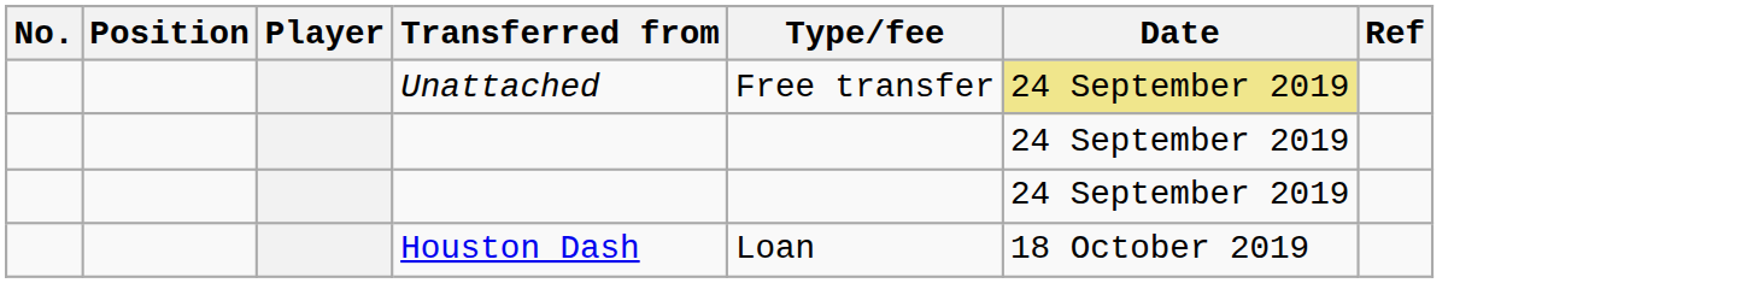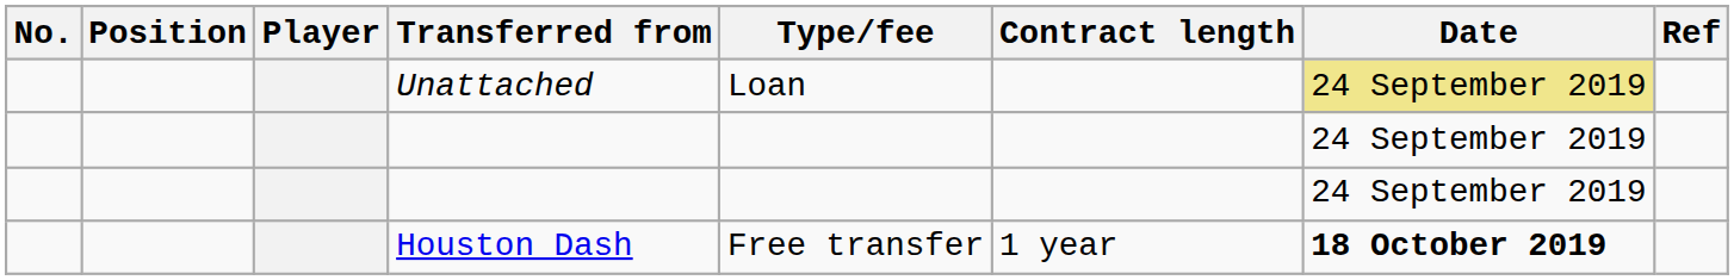 <table class="wikitable plainrowheaders sortable" style="text-align:center; text-align:left">
 <tr>
 <th scope="col">No.</th>
 <th scope="col">Position</th>
 <th scope="col">Player</th>
 <th scope="col">Transferred from</th>
 <th scope="col">Type/fee</th>
+<th scope="col">Contract length</th>
 <th scope="col">Date</th>
 <th scope="col" class="unsortable">Ref</th>
 </tr>
 <tr>
 <td></td>
 <td></td>
 <th scope="row"></th>
 <td><em>Unattached</em></td>
-<td>Free transfer</td>
+<td>Loan</td>
+<td></td>
 <td style="background: khaki;">24 September 2019</td>
 <td></td>
 </tr>
 <tr>
 <td></td>
 <td></td>
 <th scope="row"></th>
+<td></td>
 <td></td>
 <td></td>
 <td>24 September 2019</td>
 <td></td>
 </tr>
 <tr>
 <td></td>
 <td></td>
 <th scope="row"></th>
 <td></td>
 <td></td>
+<td></td>
 <td>24 September 2019</td>
 <td></td>
 </tr>
 <tr>
 <td></td>
 <td></td>
 <th scope="row"></th>
 <td><a href='#'>Houston Dash</a></td>
-<td>Loan</td>
-<td>18 October 2019</td>
+<td>Free transfer</td>
+<td>1 year</td>
+<td><strong>18 October 2019</strong></td>
 <td></td>
 </tr>
 </table>
